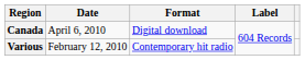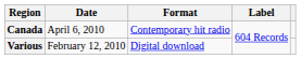 <table class="wikitable plainrowheaders">
 <tr>
 <th scope="col">Region</th>
 <th scope="col">Date</th>
 <th scope="col">Format</th>
 <th scope="col">Label</th>
 <th scope="col"></th>
 </tr>
 <tr>
 <th scope="row">Canada</th>
 <td>April 6, 2010</td>
-<td><a href='#'>Digital download</a></td>
+<td><a href='#'>Contemporary hit radio</a></td>
 <td rowspan="2"><a href='#'>604 Records</a></td>
 <td align="center"></td>
 </tr>
 <tr>
 <th scope="row">Various</th>
 <td>February 12, 2010</td>
-<td><a href='#'>Contemporary hit radio</a></td>
+<td><a href='#'>Digital download</a></td>
 <td align="center"></td>
 </tr>
 </table>
